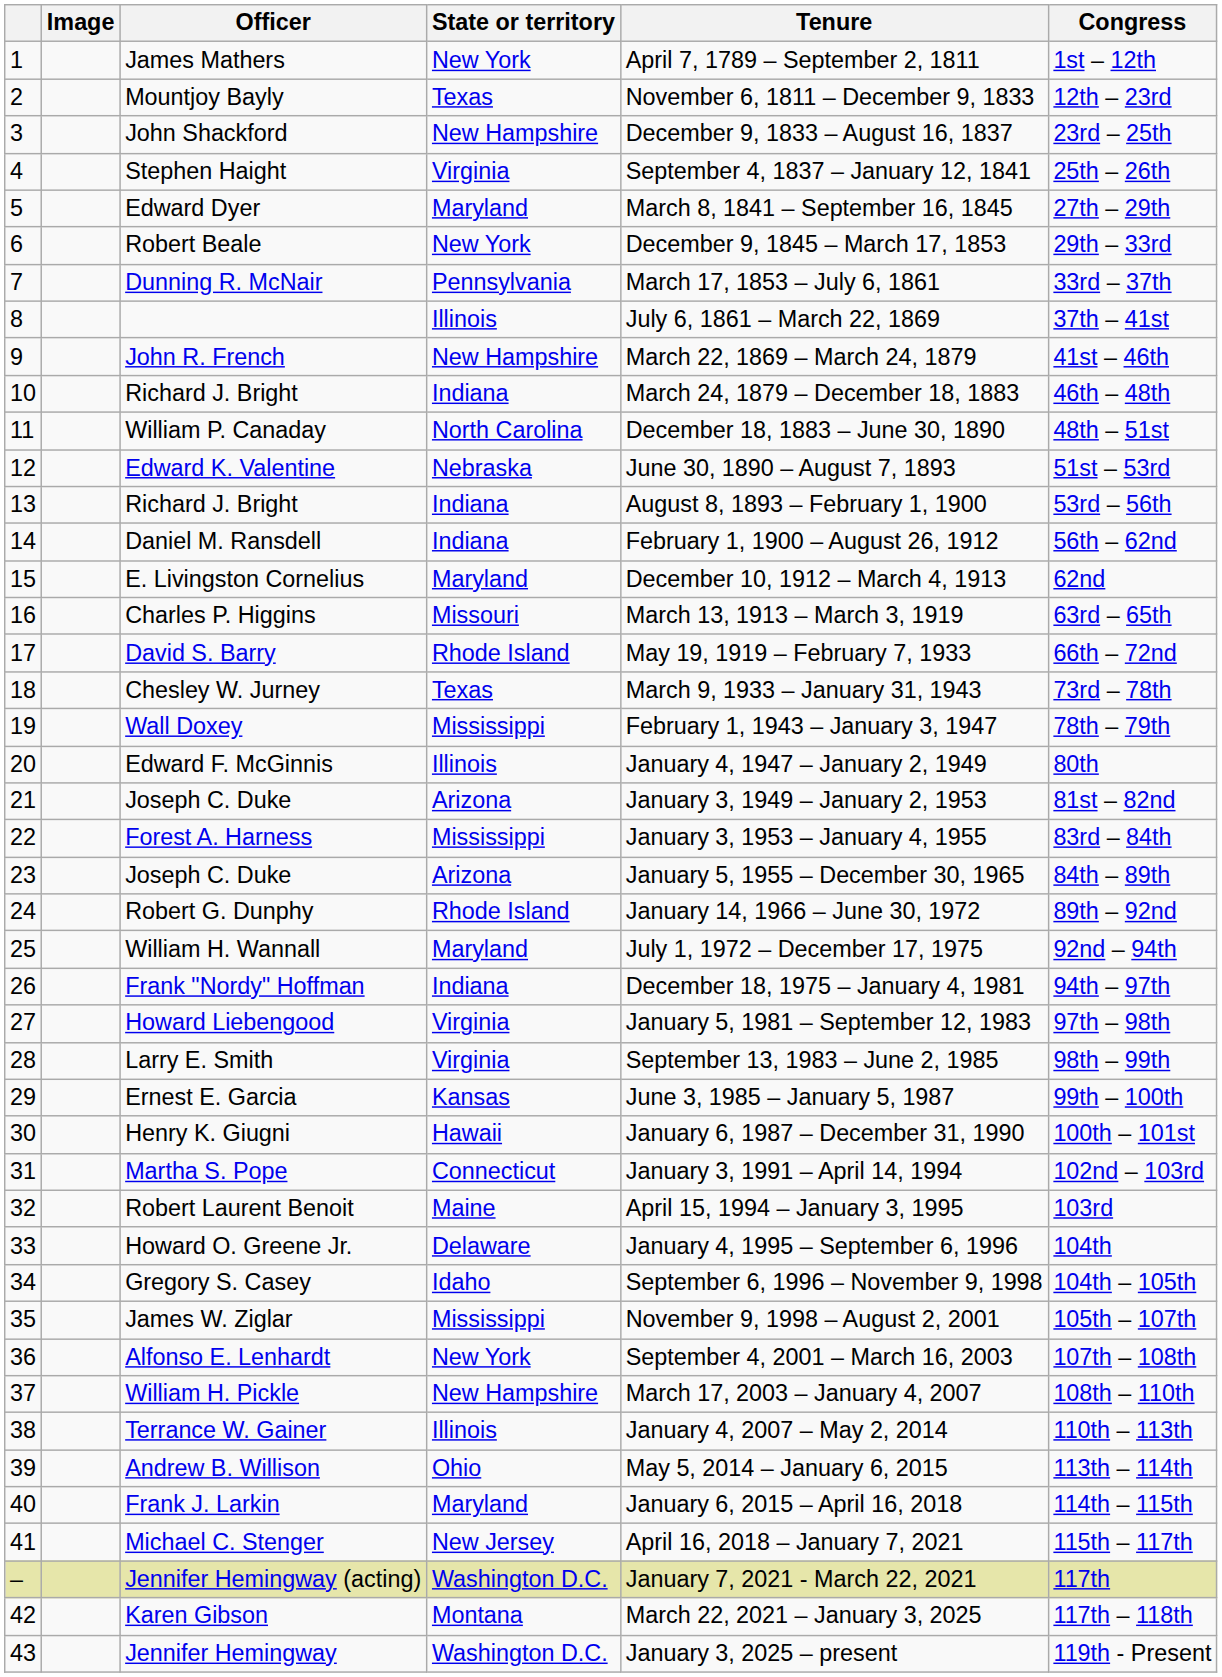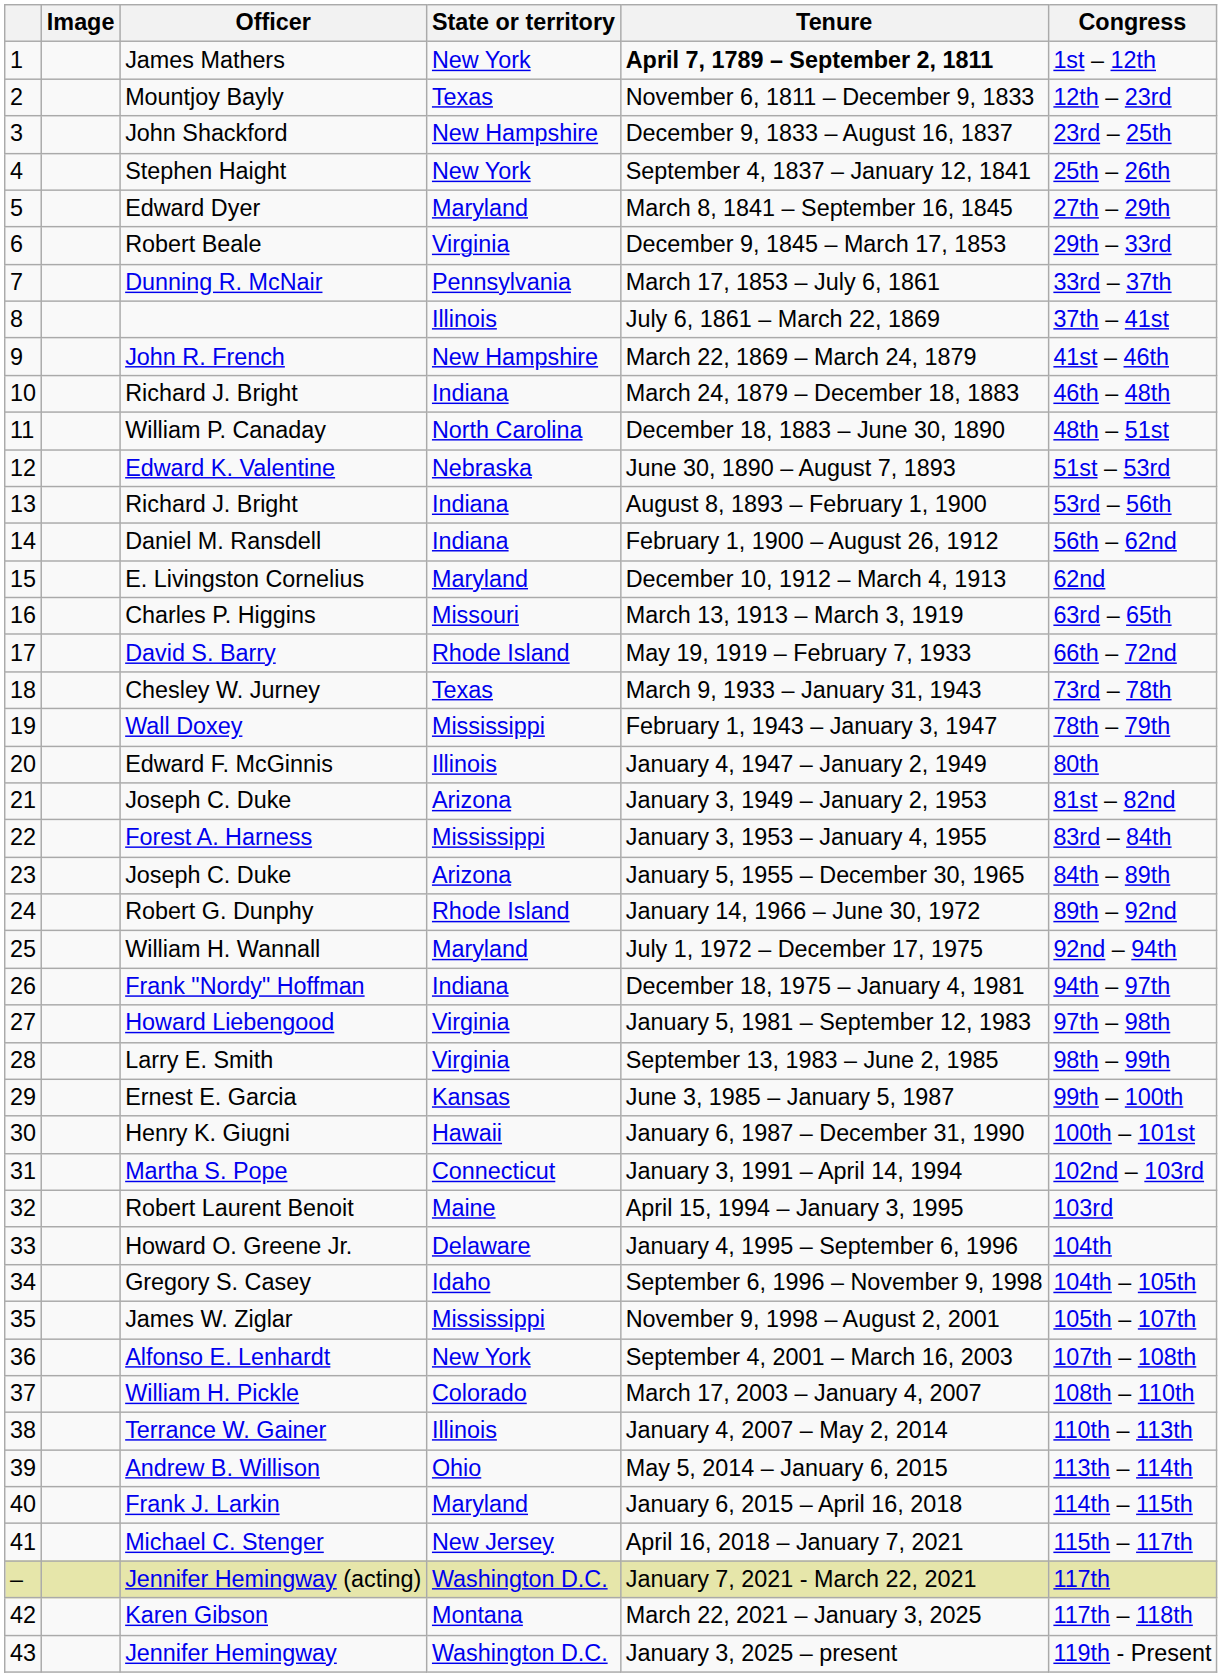 <table class="wikitable sortable">
 <tr>
 <th></th>
 <th>Image</th>
 <th>Officer</th>
 <th>State or territory</th>
 <th>Tenure</th>
 <th>Congress</th>
 </tr>
 <tr>
 <td>1</td>
 <td></td>
 <td>James Mathers</td>
 <td><a href='#'>New York</a></td>
-<td>April 7, 1789 – September 2, 1811</td>
+<td><strong>April 7, 1789 – September 2, 1811</strong></td>
 <td><a href='#'>1st</a> – <a href='#'>12th</a></td>
 </tr>
 <tr>
 <td>2</td>
 <td></td>
 <td>Mountjoy Bayly</td>
 <td><a href='#'>Texas</a></td>
 <td>November 6, 1811 – December 9, 1833</td>
 <td><a href='#'>12th</a> – <a href='#'>23rd</a></td>
 </tr>
 <tr>
 <td>3</td>
 <td></td>
 <td>John Shackford</td>
 <td><a href='#'>New Hampshire</a></td>
 <td>December 9, 1833 – August 16, 1837</td>
 <td><a href='#'>23rd</a> – <a href='#'>25th</a></td>
 </tr>
 <tr>
 <td>4</td>
 <td></td>
 <td>Stephen Haight</td>
-<td><a href='#'>Virginia</a></td>
+<td><a href='#'>New York</a></td>
 <td>September 4, 1837 – January 12, 1841</td>
 <td><a href='#'>25th</a> – <a href='#'>26th</a></td>
 </tr>
 <tr>
 <td>5</td>
 <td></td>
 <td>Edward Dyer</td>
 <td><a href='#'>Maryland</a></td>
 <td>March 8, 1841 – September 16, 1845</td>
 <td><a href='#'>27th</a> – <a href='#'>29th</a></td>
 </tr>
 <tr>
 <td>6</td>
 <td></td>
 <td>Robert Beale</td>
-<td><a href='#'>New York</a></td>
+<td><a href='#'>Virginia</a></td>
 <td>December 9, 1845 – March 17, 1853</td>
 <td><a href='#'>29th</a> – <a href='#'>33rd</a></td>
 </tr>
 <tr>
 <td>7</td>
 <td></td>
 <td><a href='#'>Dunning R. McNair</a></td>
 <td><a href='#'>Pennsylvania</a></td>
 <td>March 17, 1853 – July 6, 1861</td>
 <td><a href='#'>33rd</a> – <a href='#'>37th</a></td>
 </tr>
 <tr>
 <td>8</td>
 <td></td>
 <td></td>
 <td><a href='#'>Illinois</a></td>
 <td>July 6, 1861 – March 22, 1869</td>
 <td><a href='#'>37th</a> – <a href='#'>41st</a></td>
 </tr>
 <tr>
 <td>9</td>
 <td></td>
 <td><a href='#'>John R. French</a></td>
 <td><a href='#'>New Hampshire</a></td>
 <td>March 22, 1869 – March 24, 1879</td>
 <td><a href='#'>41st</a> – <a href='#'>46th</a></td>
 </tr>
 <tr>
 <td>10</td>
 <td></td>
 <td>Richard J. Bright</td>
 <td><a href='#'>Indiana</a></td>
 <td>March 24, 1879 – December 18, 1883</td>
 <td><a href='#'>46th</a> – <a href='#'>48th</a></td>
 </tr>
 <tr>
 <td>11</td>
 <td></td>
 <td>William P. Canaday</td>
 <td><a href='#'>North Carolina</a></td>
 <td>December 18, 1883 – June 30, 1890</td>
 <td><a href='#'>48th</a> – <a href='#'>51st</a></td>
 </tr>
 <tr>
 <td>12</td>
 <td></td>
 <td><a href='#'>Edward K. Valentine</a></td>
 <td><a href='#'>Nebraska</a></td>
 <td>June 30, 1890 – August 7, 1893</td>
 <td><a href='#'>51st</a> – <a href='#'>53rd</a></td>
 </tr>
 <tr>
 <td>13</td>
 <td></td>
 <td>Richard J. Bright</td>
 <td><a href='#'>Indiana</a></td>
 <td>August 8, 1893 – February 1, 1900</td>
 <td><a href='#'>53rd</a> – <a href='#'>56th</a></td>
 </tr>
 <tr>
 <td>14</td>
 <td></td>
 <td>Daniel M. Ransdell</td>
 <td><a href='#'>Indiana</a></td>
 <td>February 1, 1900 – August 26, 1912</td>
 <td><a href='#'>56th</a> – <a href='#'>62nd</a></td>
 </tr>
 <tr>
 <td>15</td>
 <td></td>
 <td>E. Livingston Cornelius</td>
 <td><a href='#'>Maryland</a></td>
 <td>December 10, 1912 – March 4, 1913</td>
 <td><a href='#'>62nd</a></td>
 </tr>
 <tr>
 <td>16</td>
 <td></td>
 <td>Charles P. Higgins</td>
 <td><a href='#'>Missouri</a></td>
 <td>March 13, 1913 – March 3, 1919</td>
 <td><a href='#'>63rd</a> – <a href='#'>65th</a></td>
 </tr>
 <tr>
 <td>17</td>
 <td></td>
 <td><a href='#'>David S. Barry</a></td>
 <td><a href='#'>Rhode Island</a></td>
 <td>May 19, 1919 – February 7, 1933</td>
 <td><a href='#'>66th</a> – <a href='#'>72nd</a></td>
 </tr>
 <tr>
 <td>18</td>
 <td></td>
 <td>Chesley W. Jurney</td>
 <td><a href='#'>Texas</a></td>
 <td>March 9, 1933 – January 31, 1943</td>
 <td><a href='#'>73rd</a> – <a href='#'>78th</a></td>
 </tr>
 <tr>
 <td>19</td>
 <td></td>
 <td><a href='#'>Wall Doxey</a></td>
 <td><a href='#'>Mississippi</a></td>
 <td>February 1, 1943 – January 3, 1947</td>
 <td><a href='#'>78th</a> – <a href='#'>79th</a></td>
 </tr>
 <tr>
 <td>20</td>
 <td></td>
 <td>Edward F. McGinnis</td>
 <td><a href='#'>Illinois</a></td>
 <td>January 4, 1947 – January 2, 1949</td>
 <td><a href='#'>80th</a></td>
 </tr>
 <tr>
 <td>21</td>
 <td></td>
 <td>Joseph C. Duke</td>
 <td><a href='#'>Arizona</a></td>
 <td>January 3, 1949 – January 2, 1953</td>
 <td><a href='#'>81st</a> – <a href='#'>82nd</a></td>
 </tr>
 <tr>
 <td>22</td>
 <td></td>
 <td><a href='#'>Forest A. Harness</a></td>
 <td><a href='#'>Mississippi</a></td>
 <td>January 3, 1953 – January 4, 1955</td>
 <td><a href='#'>83rd</a> – <a href='#'>84th</a></td>
 </tr>
 <tr>
 <td>23</td>
 <td></td>
 <td>Joseph C. Duke</td>
 <td><a href='#'>Arizona</a></td>
 <td>January 5, 1955 – December 30, 1965</td>
 <td><a href='#'>84th</a> – <a href='#'>89th</a></td>
 </tr>
 <tr>
 <td>24</td>
 <td></td>
 <td>Robert G. Dunphy</td>
 <td><a href='#'>Rhode Island</a></td>
 <td>January 14, 1966 – June 30, 1972</td>
 <td><a href='#'>89th</a> – <a href='#'>92nd</a></td>
 </tr>
 <tr>
 <td>25</td>
 <td></td>
 <td>William H. Wannall</td>
 <td><a href='#'>Maryland</a></td>
 <td>July 1, 1972 – December 17, 1975</td>
 <td><a href='#'>92nd</a> – <a href='#'>94th</a></td>
 </tr>
 <tr>
 <td>26</td>
 <td></td>
 <td><a href='#'>Frank "Nordy" Hoffman</a></td>
 <td><a href='#'>Indiana</a></td>
 <td>December 18, 1975 – January 4, 1981</td>
 <td><a href='#'>94th</a> – <a href='#'>97th</a></td>
 </tr>
 <tr>
 <td>27</td>
 <td></td>
 <td><a href='#'>Howard Liebengood</a></td>
 <td><a href='#'>Virginia</a></td>
 <td>January 5, 1981 – September 12, 1983</td>
 <td><a href='#'>97th</a> – <a href='#'>98th</a></td>
 </tr>
 <tr>
 <td>28</td>
 <td></td>
 <td>Larry E. Smith</td>
 <td><a href='#'>Virginia</a></td>
 <td>September 13, 1983 – June 2, 1985</td>
 <td><a href='#'>98th</a> – <a href='#'>99th</a></td>
 </tr>
 <tr>
 <td>29</td>
 <td></td>
 <td>Ernest E. Garcia</td>
 <td><a href='#'>Kansas</a></td>
 <td>June 3, 1985 – January 5, 1987</td>
 <td><a href='#'>99th</a> – <a href='#'>100th</a></td>
 </tr>
 <tr>
 <td>30</td>
 <td></td>
 <td>Henry K. Giugni</td>
 <td><a href='#'>Hawaii</a></td>
 <td>January 6, 1987 – December 31, 1990</td>
 <td><a href='#'>100th</a> – <a href='#'>101st</a></td>
 </tr>
 <tr>
 <td>31</td>
 <td></td>
 <td><a href='#'>Martha S. Pope</a></td>
 <td><a href='#'>Connecticut</a></td>
 <td>January 3, 1991 – April 14, 1994</td>
 <td><a href='#'>102nd</a> – <a href='#'>103rd</a></td>
 </tr>
 <tr>
 <td>32</td>
 <td></td>
 <td>Robert Laurent Benoit</td>
 <td><a href='#'>Maine</a></td>
 <td>April 15, 1994 – January 3, 1995</td>
 <td><a href='#'>103rd</a></td>
 </tr>
 <tr>
 <td>33</td>
 <td></td>
 <td>Howard O. Greene Jr.</td>
 <td><a href='#'>Delaware</a></td>
 <td>January 4, 1995 – September 6, 1996</td>
 <td><a href='#'>104th</a></td>
 </tr>
 <tr>
 <td>34</td>
 <td></td>
 <td>Gregory S. Casey</td>
 <td><a href='#'>Idaho</a></td>
 <td>September 6, 1996 – November 9, 1998</td>
 <td><a href='#'>104th</a> – <a href='#'>105th</a></td>
 </tr>
 <tr>
 <td>35</td>
 <td></td>
 <td>James W. Ziglar</td>
 <td><a href='#'>Mississippi</a></td>
 <td>November 9, 1998 – August 2, 2001</td>
 <td><a href='#'>105th</a> – <a href='#'>107th</a></td>
 </tr>
 <tr>
 <td>36</td>
 <td></td>
 <td><a href='#'>Alfonso E. Lenhardt</a></td>
 <td><a href='#'>New York</a></td>
 <td>September 4, 2001 – March 16, 2003</td>
 <td><a href='#'>107th</a> – <a href='#'>108th</a></td>
 </tr>
 <tr>
 <td>37</td>
 <td></td>
 <td><a href='#'>William H. Pickle</a></td>
-<td><a href='#'>New Hampshire</a></td>
+<td><a href='#'>Colorado</a></td>
 <td>March 17, 2003 – January 4, 2007</td>
 <td><a href='#'>108th</a> – <a href='#'>110th</a></td>
 </tr>
 <tr>
 <td>38</td>
 <td></td>
 <td><a href='#'>Terrance W. Gainer</a></td>
 <td><a href='#'>Illinois</a></td>
 <td>January 4, 2007 – May 2, 2014</td>
 <td><a href='#'>110th</a> – <a href='#'>113th</a></td>
 </tr>
 <tr>
 <td>39</td>
 <td></td>
 <td><a href='#'>Andrew B. Willison</a></td>
 <td><a href='#'>Ohio</a></td>
 <td>May 5, 2014 – January 6, 2015</td>
 <td><a href='#'>113th</a> – <a href='#'>114th</a></td>
 </tr>
 <tr>
 <td>40</td>
 <td></td>
 <td><a href='#'>Frank J. Larkin</a></td>
 <td><a href='#'>Maryland</a></td>
 <td>January 6, 2015 – April 16, 2018</td>
 <td><a href='#'>114th</a> – <a href='#'>115th</a></td>
 </tr>
 <tr>
 <td>41</td>
 <td></td>
 <td><a href='#'>Michael C. Stenger</a></td>
 <td><a href='#'>New Jersey</a></td>
 <td>April 16, 2018 – January 7, 2021</td>
 <td><a href='#'>115th</a> – <a href='#'>117th</a></td>
 </tr>
 <tr bgcolor="#e6e6aa">
 <td>–</td>
 <td></td>
 <td><a href='#'>Jennifer Hemingway</a> (acting)</td>
 <td><a href='#'>Washington D.C.</a></td>
 <td>January 7, 2021 - March 22, 2021</td>
 <td><a href='#'>117th</a></td>
 </tr>
 <tr>
 <td>42</td>
 <td></td>
 <td><a href='#'>Karen Gibson</a></td>
 <td><a href='#'>Montana</a></td>
 <td>March 22, 2021 – January 3, 2025</td>
 <td><a href='#'>117th</a> – <a href='#'>118th</a></td>
 </tr>
 <tr>
 <td>43</td>
 <td></td>
 <td><a href='#'>Jennifer Hemingway</a></td>
 <td><a href='#'>Washington D.C.</a></td>
 <td>January 3, 2025 – present</td>
 <td><a href='#'>119th</a> - Present</td>
 </tr>
 </table>
